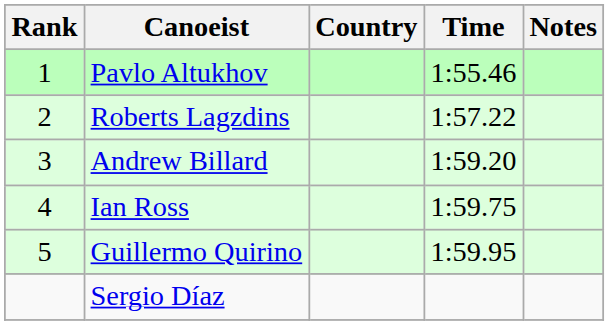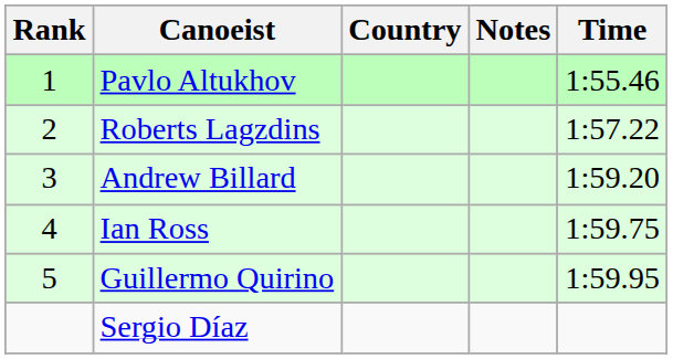 <table class="wikitable" style="text-align:center">
 <tr>
 <th>Rank</th>
 <th>Canoeist</th>
 <th>Country</th>
+<th>Notes</th>
 <th>Time</th>
-<th>Notes</th>
 </tr>
 <tr bgcolor=bbffbb>
 <td>1</td>
 <td align="left"><a href='#'>Pavlo Altukhov</a></td>
 <td align="left"></td>
+<td></td>
 <td>1:55.46</td>
-<td></td>
 </tr>
 <tr bgcolor=ddffdd>
 <td>2</td>
 <td align="left"><a href='#'>Roberts Lagzdins</a></td>
 <td align="left"></td>
+<td></td>
 <td>1:57.22</td>
-<td></td>
 </tr>
 <tr bgcolor=ddffdd>
 <td>3</td>
 <td align="left"><a href='#'>Andrew Billard</a></td>
 <td align="left"></td>
+<td></td>
 <td>1:59.20</td>
-<td></td>
 </tr>
 <tr bgcolor=ddffdd>
 <td>4</td>
 <td align="left"><a href='#'>Ian Ross</a></td>
 <td align="left"></td>
+<td></td>
 <td>1:59.75</td>
-<td></td>
 </tr>
 <tr bgcolor=ddffdd>
 <td>5</td>
 <td align="left"><a href='#'>Guillermo Quirino</a></td>
 <td align="left"></td>
+<td></td>
 <td>1:59.95</td>
-<td></td>
 </tr>
 <tr>
 <td></td>
 <td align="left"><a href='#'>Sergio Díaz</a></td>
 <td align="left"></td>
 <td></td>
 <td></td>
 </tr>
 </table>
